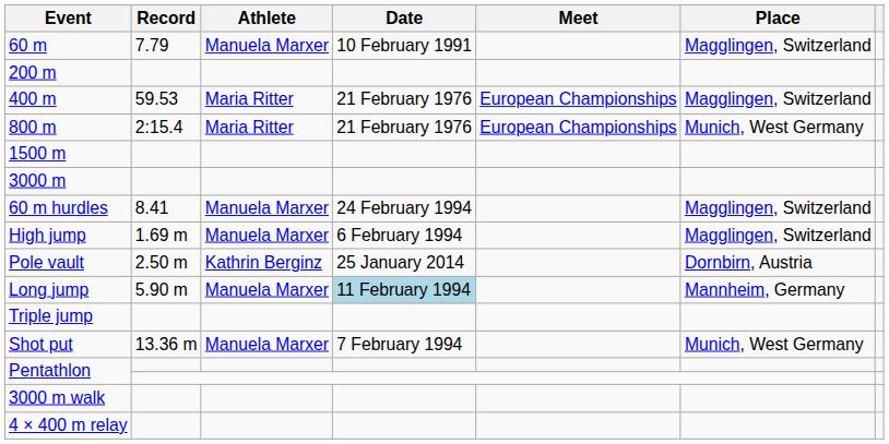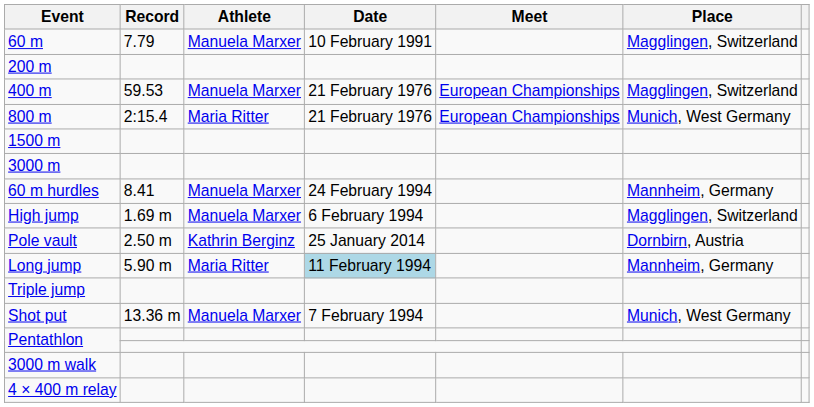 <table class="wikitable">
 <tr>
 <th>Event</th>
 <th>Record</th>
 <th>Athlete</th>
 <th>Date</th>
 <th>Meet</th>
 <th>Place</th>
 <th></th>
 </tr>
 <tr>
 <td><a href='#'>60 m</a></td>
 <td>7.79</td>
 <td><a href='#'>Manuela Marxer</a></td>
 <td>10 February 1991</td>
 <td></td>
 <td><a href='#'>Magglingen</a>, Switzerland</td>
 <td></td>
 </tr>
 <tr>
 <td><a href='#'>200 m</a></td>
 <td></td>
 <td></td>
 <td></td>
 <td></td>
 <td></td>
 <td></td>
 </tr>
 <tr>
 <td><a href='#'>400 m</a></td>
 <td>59.53</td>
-<td><a href='#'>Maria Ritter</a></td>
+<td><a href='#'>Manuela Marxer</a></td>
 <td>21 February 1976</td>
 <td><a href='#'>European Championships</a></td>
 <td><a href='#'>Magglingen</a>, Switzerland</td>
 <td></td>
 </tr>
 <tr>
 <td><a href='#'>800 m</a></td>
 <td>2:15.4</td>
 <td><a href='#'>Maria Ritter</a></td>
 <td>21 February 1976</td>
 <td><a href='#'>European Championships</a></td>
 <td><a href='#'>Munich</a>, West Germany</td>
 <td></td>
 </tr>
 <tr>
 <td><a href='#'>1500 m</a></td>
 <td></td>
 <td></td>
 <td></td>
 <td></td>
 <td></td>
 <td></td>
 </tr>
 <tr>
 <td><a href='#'>3000 m</a></td>
 <td></td>
 <td></td>
 <td></td>
 <td></td>
 <td></td>
 <td></td>
 </tr>
 <tr>
 <td><a href='#'>60 m hurdles</a></td>
 <td>8.41</td>
 <td><a href='#'>Manuela Marxer</a></td>
 <td>24 February 1994</td>
 <td></td>
-<td><a href='#'>Magglingen</a>, Switzerland</td>
+<td><a href='#'>Mannheim</a>, Germany</td>
 <td></td>
 </tr>
 <tr>
 <td><a href='#'>High jump</a></td>
 <td>1.69 m</td>
 <td><a href='#'>Manuela Marxer</a></td>
 <td>6 February 1994</td>
 <td></td>
 <td><a href='#'>Magglingen</a>, Switzerland</td>
 <td></td>
 </tr>
 <tr>
 <td><a href='#'>Pole vault</a></td>
 <td>2.50 m </td>
 <td><a href='#'>Kathrin Berginz</a></td>
 <td>25 January 2014</td>
 <td></td>
 <td><a href='#'>Dornbirn</a>, Austria</td>
 <td></td>
 </tr>
 <tr>
 <td><a href='#'>Long jump</a></td>
 <td>5.90 m</td>
-<td><a href='#'>Manuela Marxer</a></td>
+<td><a href='#'>Maria Ritter</a></td>
 <td style="background: lightblue;">11 February 1994</td>
 <td></td>
 <td><a href='#'>Mannheim</a>, Germany</td>
 <td></td>
 </tr>
 <tr>
 <td><a href='#'>Triple jump</a></td>
 <td></td>
 <td></td>
 <td></td>
 <td></td>
 <td></td>
 <td></td>
 </tr>
 <tr>
 <td><a href='#'>Shot put</a></td>
 <td>13.36 m</td>
 <td><a href='#'>Manuela Marxer</a></td>
 <td>7 February 1994</td>
 <td></td>
 <td><a href='#'>Munich</a>, West Germany</td>
 <td></td>
 </tr>
 <tr>
 <td rowspan=2><a href='#'>Pentathlon</a></td>
 <td></td>
 <td></td>
 <td></td>
 <td></td>
 <td></td>
 <td></td>
 </tr>
 <tr>
 <td colspan=5></td>
 <td></td>
 </tr>
 <tr>
 <td><a href='#'>3000 m walk</a></td>
 <td></td>
 <td></td>
 <td></td>
 <td></td>
 <td></td>
 <td></td>
 </tr>
 <tr>
 <td><a href='#'>4 × 400 m relay</a></td>
 <td></td>
 <td></td>
 <td></td>
 <td></td>
 <td></td>
 <td></td>
 </tr>
 </table>
